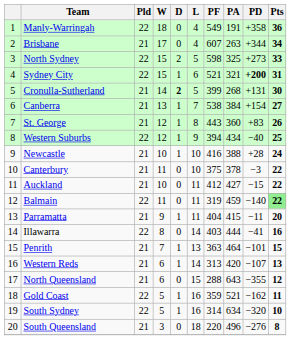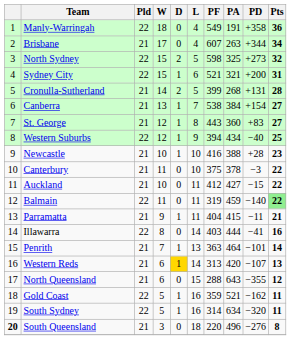 <table class="wikitable" style="text-align:center;">
 <tr>
 <th width=20 abbr="Position×"></th>
 <th width=175>Team</th>
 <th width=20 abbr="Played">Pld</th>
 <th width=20 abbr="Won">W</th>
 <th width=20 abbr="Drawn">D</th>
 <th width=20 abbr="Lost">L</th>
 <th width=20 abbr="Points for">PF</th>
 <th width=20 abbr="Points against">PA</th>
 <th width=20 abbr="Points difference">PD</th>
 <th width=20 abbr="Points">Pts</th>
 </tr>
 <tr style="background: #ccffcc;">
 <td>1</td>
 <td style="text-align:left;"> <a href='#'>Manly-Warringah</a></td>
 <td>22</td>
 <td>18</td>
 <td>0</td>
 <td>4</td>
 <td>549</td>
 <td>191</td>
 <td>+358</td>
 <td><strong>36</strong></td>
 </tr>
 <tr style="background: #ccffcc;">
 <td>2</td>
 <td style="text-align:left;"> <a href='#'>Brisbane</a></td>
 <td>21</td>
 <td>17</td>
 <td>0</td>
 <td>4</td>
 <td>607</td>
 <td>263</td>
 <td>+344</td>
 <td><strong>34</strong></td>
 </tr>
 <tr style="background: #ccffcc;">
 <td>3</td>
 <td style="text-align:left;"> <a href='#'>North Sydney</a></td>
 <td>22</td>
 <td>15</td>
 <td>2</td>
 <td>5</td>
 <td>598</td>
 <td>325</td>
 <td>+273</td>
-<td><strong>33</strong></td>
+<td><strong>32</strong></td>
 </tr>
 <tr style="background: #ccffcc;">
 <td>4</td>
 <td style="text-align:left;"> <a href='#'>Sydney City</a></td>
 <td>22</td>
 <td>15</td>
 <td>1</td>
 <td>6</td>
 <td>521</td>
 <td>321</td>
-<td><strong>+200</strong></td>
+<td>+200</td>
 <td><strong>31</strong></td>
 </tr>
 <tr style="background: #ccffcc;">
 <td>5</td>
 <td style="text-align:left;"> <a href='#'>Cronulla-Sutherland</a></td>
 <td>21</td>
 <td>14</td>
-<td><strong>2</strong></td>
+<td>2</td>
 <td>5</td>
 <td>399</td>
 <td>268</td>
 <td>+131</td>
-<td><strong>30</strong></td>
+<td><strong>28</strong></td>
 </tr>
 <tr style="background: #ccffcc;">
 <td>6</td>
 <td style="text-align:left;"> <a href='#'>Canberra</a></td>
 <td>21</td>
 <td>13</td>
 <td>1</td>
 <td>7</td>
 <td>538</td>
 <td>384</td>
 <td>+154</td>
 <td><strong>27</strong></td>
 </tr>
 <tr style="background: #ccffcc;">
 <td>7</td>
 <td style="text-align:left;"> <a href='#'>St. George</a></td>
 <td>21</td>
 <td>12</td>
 <td>1</td>
 <td>8</td>
 <td>443</td>
 <td>360</td>
 <td>+83</td>
-<td><strong>26</strong></td>
+<td><strong>27</strong></td>
 </tr>
 <tr style="background: #ccffcc;">
 <td>8</td>
 <td style="text-align:left;"> <a href='#'>Western Suburbs</a></td>
 <td>22</td>
 <td>12</td>
 <td>1</td>
 <td>9</td>
 <td>394</td>
 <td>434</td>
 <td>−40</td>
 <td><strong>25</strong></td>
 </tr>
 <tr>
 <td>9</td>
 <td style="text-align:left;"> <a href='#'>Newcastle</a></td>
 <td>21</td>
 <td>10</td>
 <td>1</td>
 <td>10</td>
 <td>416</td>
 <td>388</td>
 <td>+28</td>
-<td><strong>24</strong></td>
+<td><strong>23</strong></td>
 </tr>
 <tr>
 <td>10</td>
 <td style="text-align:left;"> <a href='#'>Canterbury</a></td>
 <td>21</td>
 <td>11</td>
 <td>0</td>
 <td>10</td>
 <td>375</td>
 <td>378</td>
 <td>−3</td>
 <td><strong>22</strong></td>
 </tr>
 <tr>
 <td>11</td>
 <td style="text-align:left;"> <a href='#'>Auckland</a></td>
 <td>21</td>
 <td>10</td>
 <td>0</td>
 <td>11</td>
 <td>412</td>
 <td>427</td>
 <td>−15</td>
 <td><strong>22</strong></td>
 </tr>
 <tr>
 <td>12</td>
 <td style="text-align:left;"> <a href='#'>Balmain</a></td>
 <td>22</td>
 <td>11</td>
 <td>0</td>
 <td>11</td>
 <td>319</td>
 <td>459</td>
 <td>−140</td>
 <td style="background: lightgreen;"><strong>22</strong></td>
 </tr>
 <tr>
 <td>13</td>
 <td style="text-align:left;"> <a href='#'>Parramatta</a></td>
 <td>21</td>
 <td>9</td>
 <td>1</td>
 <td>11</td>
 <td>404</td>
 <td>415</td>
 <td>−11</td>
-<td><strong>20</strong></td>
+<td><strong>21</strong></td>
 </tr>
 <tr>
 <td>14</td>
 <td style="text-align:left;"> Illawarra</td>
 <td>22</td>
 <td>8</td>
 <td>0</td>
 <td>14</td>
 <td>403</td>
 <td>444</td>
 <td>−41</td>
 <td><strong>16</strong></td>
 </tr>
 <tr>
 <td>15</td>
 <td style="text-align:left;"> <a href='#'>Penrith</a></td>
 <td>21</td>
 <td>7</td>
 <td>1</td>
 <td>13</td>
 <td>363</td>
 <td>464</td>
 <td>−101</td>
-<td><strong>15</strong></td>
+<td><strong>14</strong></td>
 </tr>
 <tr>
 <td>16</td>
 <td style="text-align:left;"> <a href='#'>Western Reds</a></td>
 <td>21</td>
 <td>6</td>
-<td>1</td>
+<td style="background: gold;">1</td>
 <td>14</td>
 <td>313</td>
 <td>420</td>
 <td>−107</td>
 <td><strong>13</strong></td>
 </tr>
 <tr>
 <td>17</td>
 <td style="text-align:left;"> <a href='#'>North Queensland</a></td>
 <td>21</td>
 <td>6</td>
 <td>0</td>
 <td>15</td>
 <td>288</td>
 <td>643</td>
 <td>−355</td>
 <td><strong>12</strong></td>
 </tr>
 <tr>
 <td>18</td>
 <td style="text-align:left;"> <a href='#'>Gold Coast</a></td>
 <td>22</td>
 <td>5</td>
 <td>1</td>
 <td>16</td>
 <td>359</td>
 <td>521</td>
 <td>−162</td>
 <td><strong>11</strong></td>
 </tr>
 <tr>
 <td>19</td>
 <td style="text-align:left;"> <a href='#'>South Sydney</a></td>
 <td>22</td>
 <td>5</td>
 <td>1</td>
 <td>16</td>
 <td>314</td>
 <td>634</td>
 <td>−320</td>
-<td><strong>10</strong></td>
+<td><strong>11</strong></td>
 </tr>
 <tr>
-<td>20</td>
+<td><strong>20</strong></td>
 <td style="text-align:left;"> <a href='#'>South Queensland</a></td>
 <td>21</td>
 <td>3</td>
 <td>0</td>
 <td>18</td>
 <td>220</td>
 <td>496</td>
 <td>−276</td>
 <td><strong>8</strong></td>
 </tr>
 <tr>
 </tr>
 </table>
